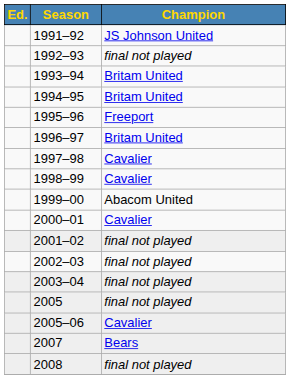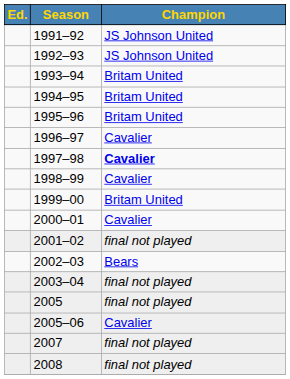 <table class="wikitable sortable">
 <tr>
 <th width=px style="background:steelblue; color:gold; border:1px solid black;">Ed.</th>
 <th width=80px style="background:steelblue; color:gold; border:1px solid black;">Season</th>
 <th width=220px style="background:steelblue; color:gold; border:1px solid black;">Champion</th>
 </tr>
 <tr>
 <td></td>
 <td>1991–92</td>
 <td><a href='#'>JS Johnson United</a></td>
 </tr>
 <tr>
 <td></td>
 <td>1992–93</td>
-<td><em>final not played</em></td>
+<td><a href='#'>JS Johnson United</a></td>
 </tr>
 <tr>
 <td></td>
 <td>1993–94</td>
 <td><a href='#'>Britam United</a></td>
 </tr>
 <tr>
 <td></td>
 <td>1994–95</td>
 <td><a href='#'>Britam United</a></td>
 </tr>
 <tr>
 <td></td>
 <td>1995–96</td>
-<td><a href='#'>Freeport</a></td>
+<td><a href='#'>Britam United</a></td>
 </tr>
 <tr>
 <td></td>
 <td>1996–97</td>
-<td><a href='#'>Britam United</a></td>
+<td><a href='#'>Cavalier</a></td>
 </tr>
 <tr>
 <td></td>
 <td>1997–98</td>
-<td><a href='#'>Cavalier</a></td>
+<td><strong><a href='#'>Cavalier</a></strong></td>
 </tr>
 <tr>
 <td></td>
 <td>1998–99</td>
 <td><a href='#'>Cavalier</a></td>
 </tr>
 <tr>
 <td></td>
 <td>1999–00</td>
-<td>Abacom United</td>
+<td><a href='#'>Britam United</a></td>
 </tr>
 <tr>
 <td></td>
 <td>2000–01</td>
 <td><a href='#'>Cavalier</a></td>
 </tr>
 <tr bgcolor=#efefef>
 <td></td>
 <td>2001–02</td>
 <td><em>final not played</em></td>
 </tr>
 <tr>
 <td></td>
 <td>2002–03</td>
-<td><em>final not played</em></td>
+<td><a href='#'>Bears</a></td>
 </tr>
 <tr bgcolor=#efefef>
 <td></td>
 <td>2003–04</td>
 <td><em>final not played</em></td>
 </tr>
 <tr bgcolor=#efefef>
 <td></td>
 <td>2005</td>
 <td><em>final not played</em></td>
 </tr>
 <tr bgcolor=#efefef>
 <td></td>
 <td>2005–06</td>
 <td><a href='#'>Cavalier</a></td>
 </tr>
 <tr bgcolor=#efefef>
 <td></td>
 <td>2007</td>
-<td><a href='#'>Bears</a></td>
+<td><em>final not played</em></td>
 </tr>
 <tr bgcolor=#efefef>
 <td></td>
 <td>2008</td>
 <td><em>final not played</em></td>
 </tr>
 <tr>
 </tr>
 </table>
